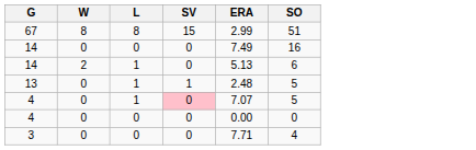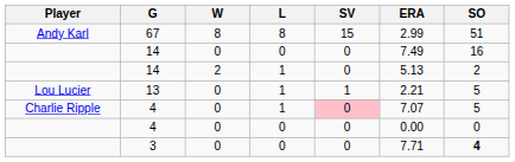 <table class="wikitable sortable">
 <tr>
+<th bgcolor="#DDDDFF" width="16%">Player</th>
 <th bgcolor="#DDDDFF" width="9%">G</th>
 <th bgcolor="#DDDDFF" width="9%">W</th>
 <th bgcolor="#DDDDFF" width="9%">L</th>
 <th bgcolor="#DDDDFF" width="9%">SV</th>
 <th bgcolor="#DDDDFF" width="9%">ERA</th>
 <th bgcolor="#DDDDFF" width="9%">SO</th>
 </tr>
 <tr align="center">
+<td><a href='#'>Andy Karl</a></td>
 <td>67</td>
 <td>8</td>
 <td>8</td>
 <td>15</td>
 <td>2.99</td>
 <td>51</td>
 </tr>
 <tr align=center>
+<td></td>
 <td>14</td>
 <td>0</td>
 <td>0</td>
 <td>0</td>
 <td>7.49</td>
 <td>16</td>
 </tr>
 <tr align="center">
+<td></td>
 <td>14</td>
 <td>2</td>
 <td>1</td>
 <td>0</td>
 <td>5.13</td>
-<td>6</td>
+<td>2</td>
 </tr>
 <tr align="center">
+<td><a href='#'>Lou Lucier</a></td>
 <td>13</td>
 <td>0</td>
 <td>1</td>
 <td>1</td>
-<td>2.48</td>
+<td>2.21</td>
 <td>5</td>
 </tr>
 <tr align=center>
+<td><a href='#'>Charlie Ripple</a></td>
 <td>4</td>
 <td>0</td>
 <td>1</td>
 <td style="background: pink;">0</td>
 <td>7.07</td>
 <td>5</td>
 </tr>
 <tr align=center>
+<td></td>
 <td>4</td>
 <td>0</td>
 <td>0</td>
 <td>0</td>
 <td>0.00</td>
 <td>0</td>
 </tr>
 <tr align="center">
+<td></td>
 <td>3</td>
 <td>0</td>
 <td>0</td>
 <td>0</td>
 <td>7.71</td>
-<td>4</td>
+<td><strong>4</strong></td>
 </tr>
 </table>
